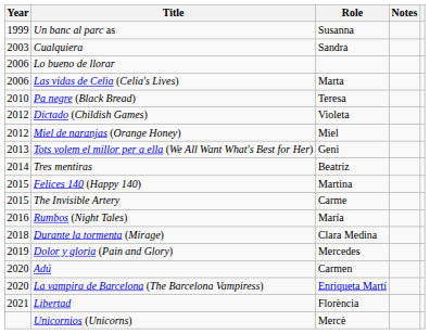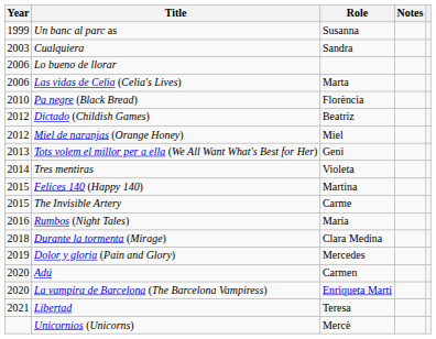 <table class="wikitable">
 <tr>
 <th>Year</th>
 <th>Title</th>
 <th>Role</th>
 <th>Notes</th>
 <th></th>
 </tr>
 <tr>
 <td>1999</td>
 <td><em>Un banc al parc</em> as</td>
 <td>Susanna</td>
 <td></td>
 <td></td>
 </tr>
 <tr>
 <td>2003</td>
 <td><em>Cualquiera</em></td>
 <td>Sandra</td>
 <td></td>
 <td></td>
 </tr>
 <tr>
 <td>2006</td>
 <td><em>Lo bueno de llorar</em></td>
 <td></td>
 <td></td>
 </tr>
 <tr>
 <td>2006</td>
 <td><em><a href='#'>Las vidas de Celia</a></em> (<em>Celia's Lives</em>)</td>
 <td>Marta</td>
 <td></td>
 <td align = "center"></td>
 </tr>
 <tr>
 <td>2010</td>
 <td><em><a href='#'>Pa negre</a></em> (<em>Black Bread</em>)</td>
-<td>Teresa</td>
+<td>Florència</td>
 <td></td>
 <td align = "center"></td>
 </tr>
 <tr>
 <td align = "center">2012</td>
 <td><em><a href='#'>Dictado</a></em> (<em>Childish Games</em>)</td>
-<td>Violeta</td>
+<td>Beatriz</td>
 <td></td>
 <td align = "center"></td>
 </tr>
 <tr>
 <td align = "center">2012</td>
 <td><em><a href='#'>Miel de naranjas</a></em> (<em>Orange Honey</em>)</td>
 <td>Miel</td>
 <td></td>
 <td align = "center"></td>
 </tr>
 <tr>
 <td align = "center">2013</td>
 <td><em><a href='#'>Tots volem el millor per a ella</a></em> (<em>We All Want What's Best for Her</em>)</td>
 <td>Geni</td>
 <td></td>
 <td align = "center"></td>
 </tr>
 <tr>
 <td align = "center">2014</td>
 <td><em>Tres mentiras</em></td>
-<td>Beatriz</td>
+<td>Violeta</td>
 <td></td>
 </tr>
 <tr>
 <td align = "center">2015</td>
 <td><em><a href='#'>Felices 140</a></em> (<em>Happy 140</em>)</td>
 <td>Martina</td>
 <td></td>
 <td align = "center"></td>
 </tr>
 <tr>
 <td align = "center">2015</td>
 <td><em>The Invisible Artery</em></td>
 <td>Carme</td>
 <td></td>
 </tr>
 <tr>
 <td align = "center">2016</td>
 <td><em><a href='#'>Rumbos</a></em> (<em>Night Tales</em>)</td>
 <td>María</td>
 <td></td>
 <td align = "center"></td>
 </tr>
 <tr>
 <td align = "center">2018</td>
 <td><em><a href='#'>Durante la tormenta</a></em> (<em>Mirage</em>)</td>
 <td>Clara Medina</td>
 <td></td>
 <td align = "center"></td>
 </tr>
 <tr>
 <td align = "center">2019</td>
 <td><em><a href='#'>Dolor y gloria</a></em> (<em>Pain and Glory</em>)</td>
 <td>Mercedes</td>
 <td></td>
 <td align = "center"></td>
 </tr>
 <tr>
 <td align = "center">2020</td>
 <td><em><a href='#'>Adú</a></em></td>
 <td>Carmen</td>
 <td></td>
 <td align = "center"></td>
 </tr>
 <tr>
 <td align = "center">2020</td>
 <td><em><a href='#'>La vampira de Barcelona</a></em> (<em>The Barcelona Vampiress</em>)</td>
 <td><a href='#'>Enriqueta Martí</a></td>
 <td></td>
 <td align = "center"></td>
 </tr>
 <tr>
 <td align = "center">2021</td>
 <td><em><a href='#'>Libertad</a></em></td>
-<td>Florència</td>
+<td>Teresa</td>
 <td></td>
 <td align = "center"></td>
 </tr>
 <tr>
 <td></td>
 <td><em><a href='#'>Unicornios</a></em> (<em>Unicorns</em>)</td>
 <td>Mercè</td>
 <td></td>
 <td align = "center"></td>
 </tr>
 </table>
